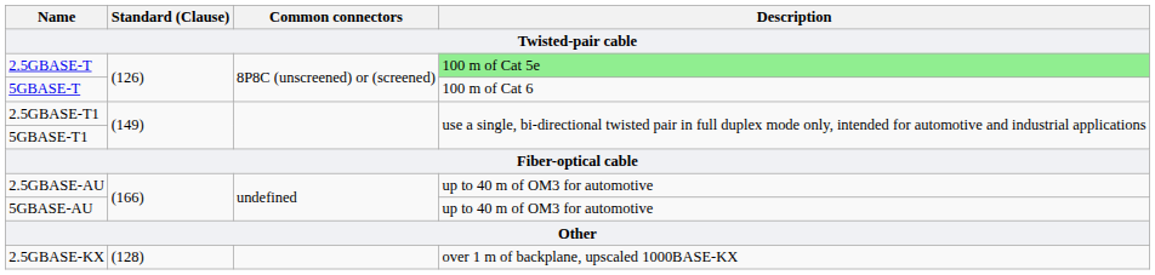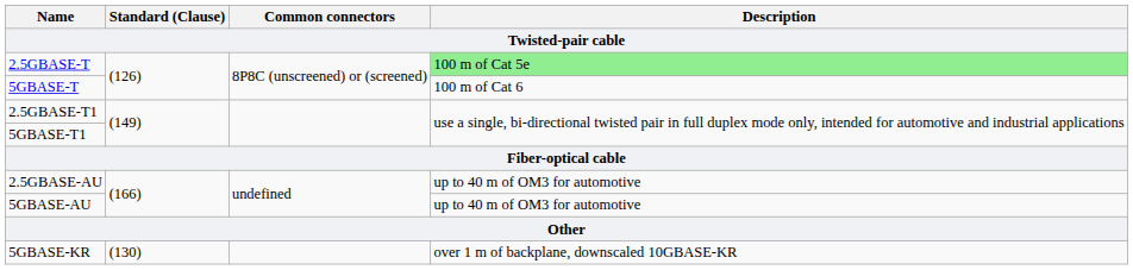 <table class="wikitable">
 <tr>
 <th>Name</th>
 <th>Standard (Clause)</th>
 <th>Common connectors</th>
 <th>Description</th>
 </tr>
 <tr>
 <th colspan=4 style="background-color: #F0F1F4">Twisted-pair cable</th>
 </tr>
 <tr>
 <td><a href='#'>2.5GBASE-T</a></td>
 <td rowspan=2> (126)</td>
 <td rowspan=2>8P8C (unscreened) or  (screened)</td>
 <td style="background: lightgreen;">100 m of Cat 5e</td>
 </tr>
 <tr>
 <td><a href='#'>5GBASE-T</a></td>
 <td>100 m of Cat 6</td>
 </tr>
 <tr>
 <td>2.5GBASE-T1</td>
 <td rowspan=2> (149)</td>
 <td rowspan=2></td>
 <td rowspan=2>use a single, bi-directional twisted pair in full duplex mode only, intended for automotive and industrial applications</td>
 </tr>
 <tr>
 <td>5GBASE-T1</td>
 </tr>
 <tr>
 <th colspan=4 style="background-color: #F0F1F4">Fiber-optical cable</th>
 </tr>
 <tr>
 <td>2.5GBASE-AU</td>
 <td rowspan=2> (166)</td>
 <td rowspan=2>undefined</td>
 <td>up to 40 m of OM3 for automotive</td>
 </tr>
 <tr>
 <td>5GBASE-AU</td>
 <td>up to 40 m of OM3 for automotive</td>
 </tr>
 <tr>
 <th colspan=4 style="background-color: #F0F1F4">Other</th>
 </tr>
 <tr>
-<td>2.5GBASE-KX</td>
-<td> (128)</td>
+<td>5GBASE-KR</td>
+<td> (130)</td>
 <td></td>
-<td> over 1 m of backplane, upscaled 1000BASE-KX</td>
+<td> over 1 m of backplane, downscaled 10GBASE-KR</td>
 </tr>
 </table>
